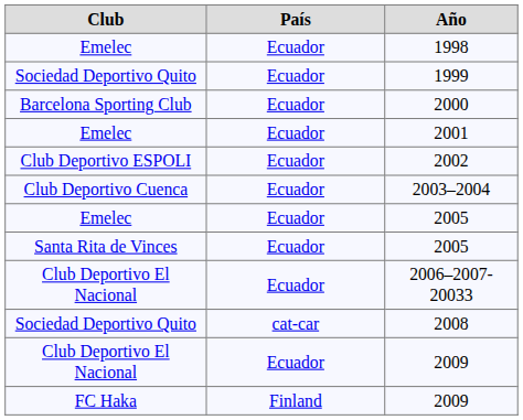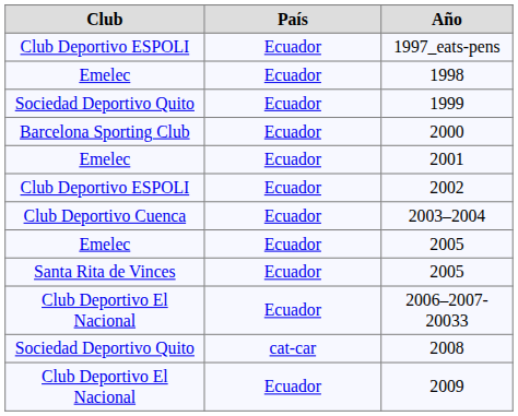 <table align="center" bgcolor="#f7f8ff" cellpadding="3" cellspacing="0" border="1" style="font-size: 95%; border: gray solid 1px; border-collapse: collapse;">
 <tr align=center bgcolor=#DDDDDD style="color:black;">
 <th width="170">Club</th>
 <th width="150">País</th>
 <th width="110">Año</th>
+</tr>
+<tr align=center>
+<td><a href='#'>Club Deportivo ESPOLI</a></td>
+<td><a href='#'>Ecuador</a></td>
+<td>1997_eats-pens</td>
 </tr>
 <tr align=center>
 <td><a href='#'>Emelec</a></td>
 <td><a href='#'>Ecuador</a></td>
 <td>1998</td>
 </tr>
 <tr align=center>
 <td><a href='#'>Sociedad Deportivo Quito</a></td>
 <td><a href='#'>Ecuador</a></td>
 <td>1999</td>
 </tr>
 <tr align=center>
 <td><a href='#'>Barcelona Sporting Club</a></td>
 <td><a href='#'>Ecuador</a></td>
 <td>2000</td>
 </tr>
 <tr align=center>
 <td><a href='#'>Emelec</a></td>
 <td><a href='#'>Ecuador</a></td>
 <td>2001</td>
 </tr>
 <tr align=center>
 <td><a href='#'>Club Deportivo ESPOLI</a></td>
 <td><a href='#'>Ecuador</a></td>
 <td>2002</td>
 </tr>
 <tr align=center>
 <td><a href='#'>Club Deportivo Cuenca</a></td>
 <td><a href='#'>Ecuador</a></td>
 <td>2003–2004</td>
 </tr>
 <tr align=center>
 <td><a href='#'>Emelec</a></td>
 <td><a href='#'>Ecuador</a></td>
 <td>2005</td>
 </tr>
 <tr align=center>
 <td><a href='#'>Santa Rita de Vinces</a></td>
 <td><a href='#'>Ecuador</a></td>
 <td>2005</td>
 </tr>
 <tr align=center>
 <td><a href='#'>Club Deportivo El Nacional</a></td>
 <td><a href='#'>Ecuador</a></td>
 <td>2006–2007-20033</td>
 </tr>
 <tr align=center>
 <td><a href='#'>Sociedad Deportivo Quito</a></td>
 <td><a href='#'>cat-car</a></td>
 <td>2008</td>
 </tr>
 <tr align=center>
 <td><a href='#'>Club Deportivo El Nacional</a></td>
 <td><a href='#'>Ecuador</a></td>
 <td>2009</td>
 </tr>
-<tr align=center>
-<td><a href='#'>FC Haka</a></td>
-<td><a href='#'>Finland</a></td>
-<td>2009</td>
-</tr>
 </table>
